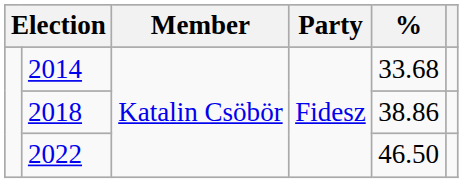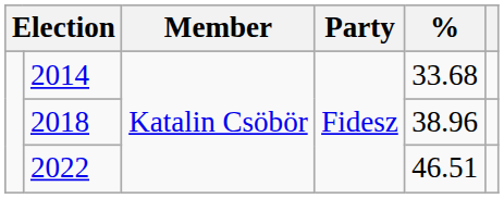 <table class=wikitable>
 <tr>
 <th colspan=2>Election</th>
 <th>Member</th>
 <th>Party</th>
 <th>%</th>
 <th></th>
 </tr>
 <tr>
 <td rowspan=3 bgcolor=></td>
 <td><a href='#'>2014</a></td>
 <td rowspan=3><a href='#'>Katalin Csöbör</a></td>
 <td rowspan=3><a href='#'>Fidesz</a></td>
 <td align=right>33.68</td>
 <td align=center></td>
 </tr>
 <tr>
 <td><a href='#'>2018</a></td>
-<td align=right>38.86</td>
+<td align=right>38.96</td>
 <td align=center></td>
 </tr>
 <tr>
 <td><a href='#'>2022</a></td>
-<td align=right>46.50</td>
+<td align=right>46.51</td>
 <td align=center></td>
 </tr>
 </table>
